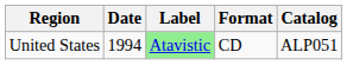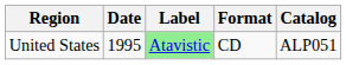 <table class="wikitable">
 <tr>
 <th>Region</th>
 <th>Date</th>
 <th>Label</th>
 <th>Format</th>
 <th>Catalog</th>
 </tr>
 <tr>
 <td>United States</td>
-<td>1994</td>
+<td>1995</td>
 <td style="background: lightgreen;"><a href='#'>Atavistic</a></td>
 <td>CD</td>
 <td>ALP051</td>
 </tr>
 </table>
